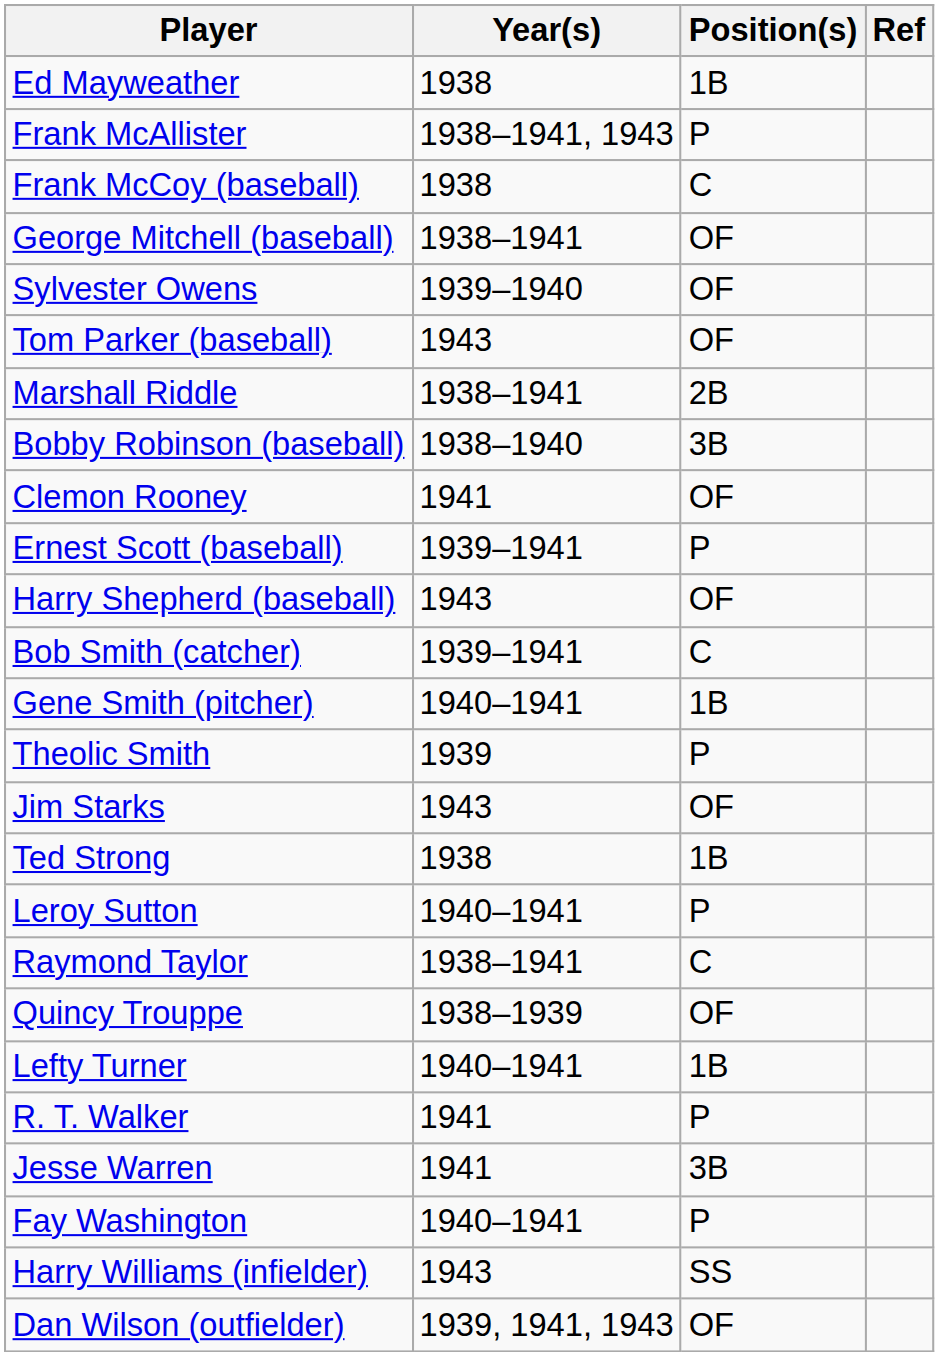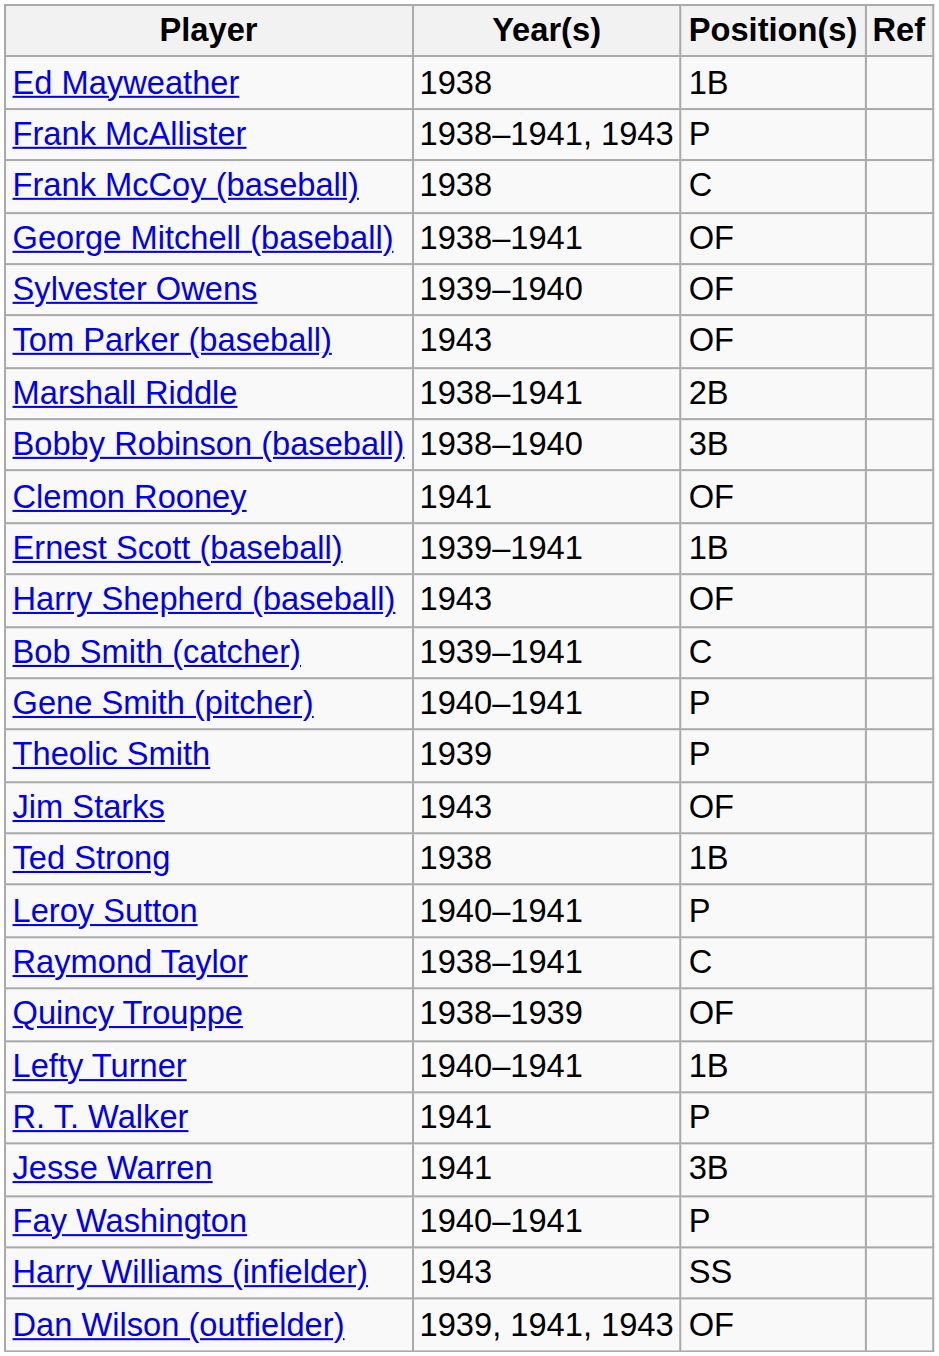 <table class="wikitable">
 <tr>
 <th>Player</th>
 <th>Year(s)</th>
 <th>Position(s)</th>
 <th>Ref</th>
 </tr>
 <tr>
 <td><a href='#'>Ed Mayweather</a></td>
 <td>1938</td>
 <td>1B</td>
 <td></td>
 </tr>
 <tr>
 <td><a href='#'>Frank McAllister</a></td>
 <td>1938–1941, 1943</td>
 <td>P</td>
 <td></td>
 </tr>
 <tr>
 <td><a href='#'>Frank McCoy (baseball)</a></td>
 <td>1938</td>
 <td>C</td>
 <td></td>
 </tr>
 <tr>
 <td><a href='#'>George Mitchell (baseball)</a></td>
 <td>1938–1941</td>
 <td>OF</td>
 <td></td>
 </tr>
 <tr>
 <td><a href='#'>Sylvester Owens</a></td>
 <td>1939–1940</td>
 <td>OF</td>
 <td></td>
 </tr>
 <tr>
 <td><a href='#'>Tom Parker (baseball)</a></td>
 <td>1943</td>
 <td>OF</td>
 <td></td>
 </tr>
 <tr>
 <td><a href='#'>Marshall Riddle</a></td>
 <td>1938–1941</td>
 <td>2B</td>
 <td></td>
 </tr>
 <tr>
 <td><a href='#'>Bobby Robinson (baseball)</a></td>
 <td>1938–1940</td>
 <td>3B</td>
 <td></td>
 </tr>
 <tr>
 <td><a href='#'>Clemon Rooney</a></td>
 <td>1941</td>
 <td>OF</td>
 <td></td>
 </tr>
 <tr>
 <td><a href='#'>Ernest Scott (baseball)</a></td>
 <td>1939–1941</td>
-<td>P</td>
+<td>1B</td>
 <td></td>
 </tr>
 <tr>
 <td><a href='#'>Harry Shepherd (baseball)</a></td>
 <td>1943</td>
 <td>OF</td>
 <td></td>
 </tr>
 <tr>
 <td><a href='#'>Bob Smith (catcher)</a></td>
 <td>1939–1941</td>
 <td>C</td>
 <td></td>
 </tr>
 <tr>
 <td><a href='#'>Gene Smith (pitcher)</a></td>
 <td>1940–1941</td>
-<td>1B</td>
+<td>P</td>
 <td></td>
 </tr>
 <tr>
 <td><a href='#'>Theolic Smith</a></td>
 <td>1939</td>
 <td>P</td>
 <td></td>
 </tr>
 <tr>
 <td><a href='#'>Jim Starks</a></td>
 <td>1943</td>
 <td>OF</td>
 <td></td>
 </tr>
 <tr>
 <td><a href='#'>Ted Strong</a></td>
 <td>1938</td>
 <td>1B</td>
 <td></td>
 </tr>
 <tr>
 <td><a href='#'>Leroy Sutton</a></td>
 <td>1940–1941</td>
 <td>P</td>
 <td></td>
 </tr>
 <tr>
 <td><a href='#'>Raymond Taylor</a></td>
 <td>1938–1941</td>
 <td>C</td>
 <td></td>
 </tr>
 <tr>
 <td><a href='#'>Quincy Trouppe</a></td>
 <td>1938–1939</td>
 <td>OF</td>
 <td></td>
 </tr>
 <tr>
 <td><a href='#'>Lefty Turner</a></td>
 <td>1940–1941</td>
 <td>1B</td>
 <td></td>
 </tr>
 <tr>
 <td><a href='#'>R. T. Walker</a></td>
 <td>1941</td>
 <td>P</td>
 <td></td>
 </tr>
 <tr>
 <td><a href='#'>Jesse Warren</a></td>
 <td>1941</td>
 <td>3B</td>
 <td></td>
 </tr>
 <tr>
 <td><a href='#'>Fay Washington</a></td>
 <td>1940–1941</td>
 <td>P</td>
 <td></td>
 </tr>
 <tr>
 <td><a href='#'>Harry Williams (infielder)</a></td>
 <td>1943</td>
 <td>SS</td>
 <td></td>
 </tr>
 <tr>
 <td><a href='#'>Dan Wilson (outfielder)</a></td>
 <td>1939, 1941, 1943</td>
 <td>OF</td>
 <td></td>
 </tr>
 </table>
